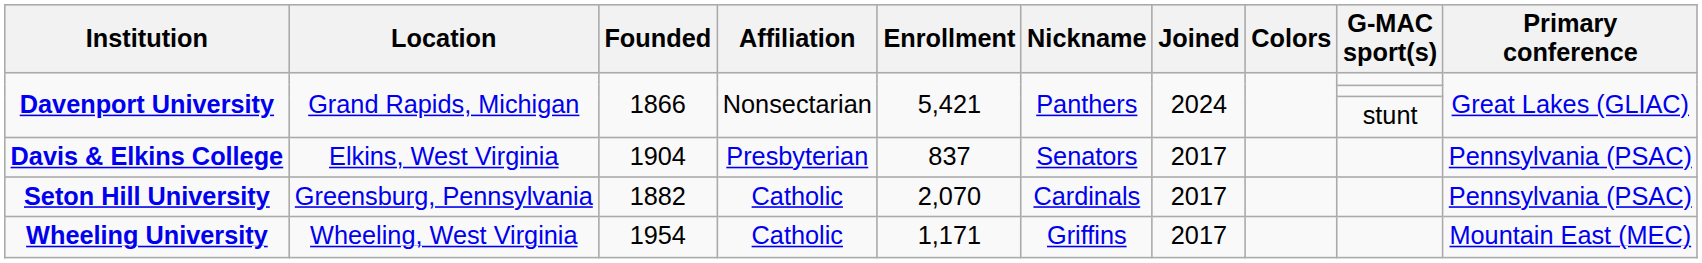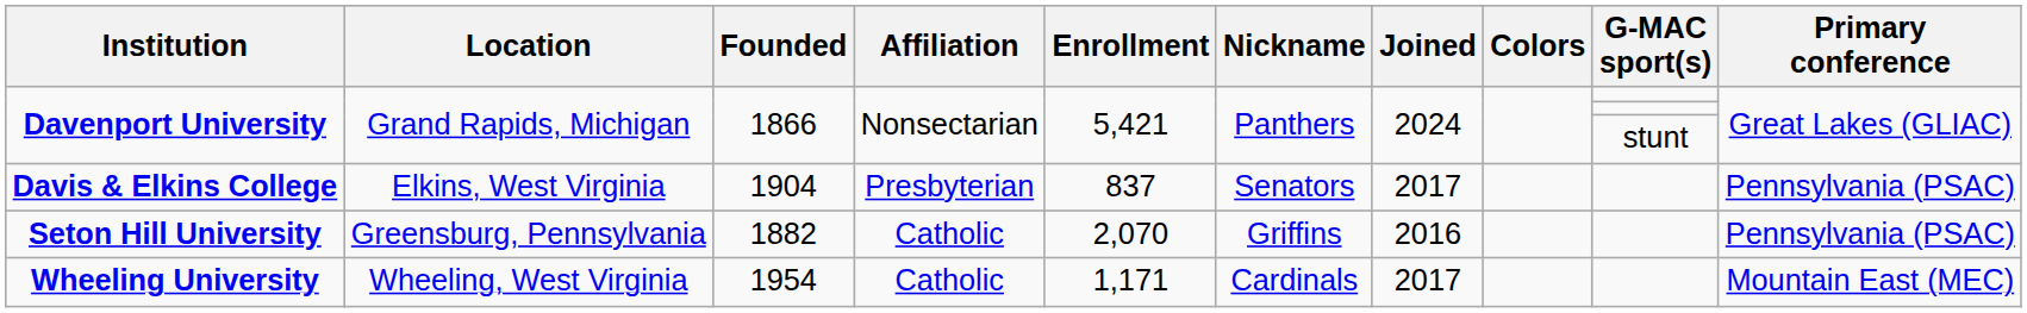 <table class="wikitable sortable" style="text-align:center">
 <tr>
 <th>Institution</th>
 <th>Location</th>
 <th>Founded</th>
 <th>Affiliation</th>
 <th>Enrollment</th>
 <th>Nickname</th>
 <th>Joined</th>
 <th class="unsortable">Colors</th>
 <th>G-MAC<br>sport(s)</th>
 <th>Primary<br>conference</th>
 </tr>
 <tr>
 <td rowspan=3><strong><a href='#'>Davenport University</a></strong></td>
 <td rowspan=3><a href='#'>Grand Rapids, Michigan</a></td>
 <td rowspan=3>1866</td>
 <td rowspan=3>Nonsectarian</td>
 <td rowspan=3>5,421</td>
 <td rowspan=3><a href='#'>Panthers</a></td>
 <td rowspan=3>2024</td>
 <td rowspan=3></td>
 <td></td>
 <td rowspan=3><a href='#'>Great Lakes (GLIAC)</a></td>
 </tr>
 <tr>
 <td></td>
 </tr>
 <tr>
 <td>stunt</td>
 </tr>
 <tr>
 <td><strong><a href='#'>Davis & Elkins College</a></strong></td>
 <td><a href='#'>Elkins, West Virginia</a></td>
 <td>1904</td>
 <td><a href='#'>Presbyterian</a></td>
 <td>837</td>
 <td><a href='#'>Senators</a></td>
 <td>2017</td>
 <td> </td>
 <td></td>
 <td><a href='#'>Pennsylvania (PSAC)</a></td>
 </tr>
 <tr>
 <td><strong><a href='#'>Seton Hill University</a></strong></td>
 <td><a href='#'>Greensburg, Pennsylvania</a></td>
 <td>1882</td>
 <td><a href='#'>Catholic</a></td>
 <td>2,070</td>
-<td><a href='#'>Cardinals</a></td>
-<td>2017</td>
+<td><a href='#'>Griffins</a></td>
+<td>2016</td>
 <td> </td>
 <td></td>
 <td><a href='#'>Pennsylvania (PSAC)</a></td>
 </tr>
 <tr>
 <td><strong><a href='#'>Wheeling University</a></strong></td>
 <td><a href='#'>Wheeling, West Virginia</a></td>
 <td>1954</td>
 <td><a href='#'>Catholic</a></td>
 <td>1,171</td>
-<td><a href='#'>Griffins</a></td>
+<td><a href='#'>Cardinals</a></td>
 <td>2017</td>
 <td> </td>
 <td></td>
 <td><a href='#'>Mountain East (MEC)</a></td>
 </tr>
 </table>
